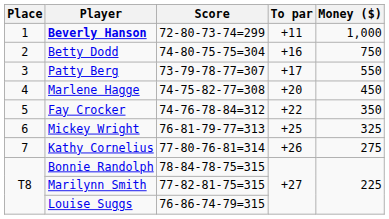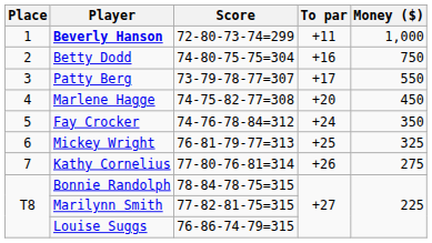 <table class="wikitable">
 <tr>
 <th>Place</th>
 <th>Player</th>
 <th>Score</th>
 <th>To par</th>
 <th>Money ($)</th>
 </tr>
 <tr>
 <td align=center>1</td>
 <td> <strong><a href='#'>Beverly Hanson</a></strong></td>
 <td>72-80-73-74=299</td>
 <td align=center>+11</td>
 <td align=right>1,000</td>
 </tr>
 <tr>
 <td align=center>2</td>
 <td> <a href='#'>Betty Dodd</a></td>
 <td>74-80-75-75=304</td>
 <td align=center>+16</td>
 <td align=right>750</td>
 </tr>
 <tr>
 <td align=center>3</td>
 <td> <a href='#'>Patty Berg</a></td>
 <td>73-79-78-77=307</td>
 <td align=center>+17</td>
 <td align=right>550</td>
 </tr>
 <tr>
 <td align=center>4</td>
 <td> <a href='#'>Marlene Hagge</a></td>
 <td>74-75-82-77=308</td>
 <td align=center>+20</td>
 <td align=right>450</td>
 </tr>
 <tr>
 <td align=center>5</td>
 <td> <a href='#'>Fay Crocker</a></td>
 <td>74-76-78-84=312</td>
-<td align=center>+22</td>
+<td align=center>+24</td>
 <td align=right>350</td>
 </tr>
 <tr>
 <td align=center>6</td>
 <td> <a href='#'>Mickey Wright</a></td>
 <td>76-81-79-77=313</td>
 <td align=center>+25</td>
 <td align=right>325</td>
 </tr>
 <tr>
 <td align=center>7</td>
 <td> <a href='#'>Kathy Cornelius</a></td>
 <td>77-80-76-81=314</td>
 <td align=center>+26</td>
 <td align=right>275</td>
 </tr>
 <tr>
 <td align=center rowspan=3>T8</td>
 <td> <a href='#'>Bonnie Randolph</a></td>
 <td>78-84-78-75=315</td>
 <td align=center rowspan=3>+27</td>
 <td align=right rowspan=3>225</td>
 </tr>
 <tr>
 <td> <a href='#'>Marilynn Smith</a></td>
 <td>77-82-81-75=315</td>
 </tr>
 <tr>
 <td> <a href='#'>Louise Suggs</a></td>
 <td>76-86-74-79=315</td>
 </tr>
 </table>
